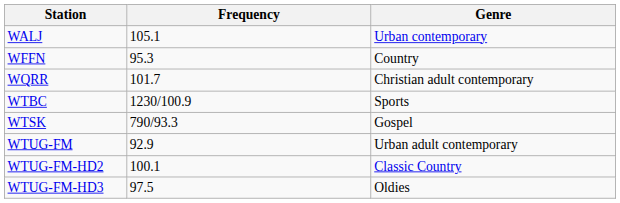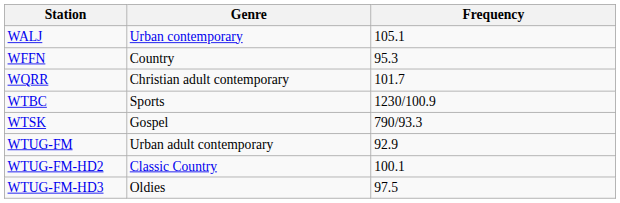 <table class="wikitable" style="width:45em;">
 <tr>
 <th style="width:20%">Station</th>
+<th style="width:40%">Genre</th>
 <th style="width:40%">Frequency</th>
-<th style="width:40%">Genre</th>
 </tr>
 <tr>
 <td><a href='#'>WALJ</a></td>
+<td><a href='#'>Urban contemporary</a></td>
 <td>105.1</td>
-<td><a href='#'>Urban contemporary</a></td>
 </tr>
 <tr>
 <td><a href='#'>WFFN</a></td>
+<td>Country</td>
 <td>95.3</td>
-<td>Country</td>
 </tr>
 <tr>
 <td><a href='#'>WQRR</a></td>
+<td>Christian adult contemporary</td>
 <td>101.7</td>
-<td>Christian adult contemporary</td>
 </tr>
 <tr>
 <td><a href='#'>WTBC</a></td>
+<td>Sports</td>
 <td>1230/100.9</td>
-<td>Sports</td>
 </tr>
 <tr>
 <td><a href='#'>WTSK</a></td>
+<td>Gospel</td>
 <td>790/93.3</td>
-<td>Gospel</td>
 </tr>
 <tr>
 <td><a href='#'>WTUG-FM</a></td>
+<td>Urban adult contemporary</td>
 <td>92.9</td>
-<td>Urban adult contemporary</td>
 </tr>
 <tr>
 <td><a href='#'>WTUG-FM-HD2</a></td>
+<td><a href='#'>Classic Country</a></td>
 <td>100.1</td>
-<td><a href='#'>Classic Country</a></td>
 </tr>
 <tr>
 <td><a href='#'>WTUG-FM-HD3</a></td>
+<td>Oldies</td>
 <td>97.5</td>
-<td>Oldies</td>
 </tr>
 </table>
